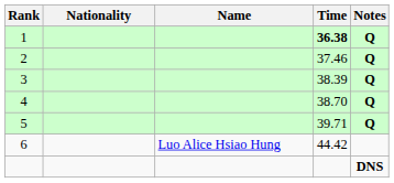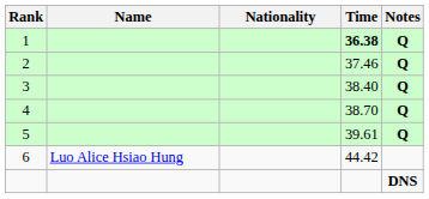 <table class="wikitable sortable" style="text-align:center">
 <tr>
 <th>Rank</th>
+<th style="width:180px">Name</th>
 <th style="width:125px">Nationality</th>
-<th style="width:180px">Name</th>
 <th>Time</th>
 <th>Notes</th>
 </tr>
 <tr style="background:#cfc;">
 <td>1</td>
 <td style="text-align:left;"></td>
 <td style="text-align:left;"></td>
 <td><strong>36.38</strong></td>
 <td><strong>Q</strong></td>
 </tr>
 <tr style="background:#cfc;">
 <td>2</td>
 <td style="text-align:left;"></td>
 <td style="text-align:left;"></td>
 <td>37.46</td>
 <td><strong>Q</strong></td>
 </tr>
 <tr style="background:#cfc;">
 <td>3</td>
 <td style="text-align:left;"></td>
 <td style="text-align:left;"></td>
-<td>38.39</td>
+<td>38.40</td>
 <td><strong>Q</strong></td>
 </tr>
 <tr style="background:#cfc;">
 <td>4</td>
 <td style="text-align:left;"></td>
 <td style="text-align:left;"></td>
 <td>38.70</td>
 <td><strong>Q</strong></td>
 </tr>
 <tr style="background:#cfc;">
 <td>5</td>
 <td style="text-align:left;"></td>
 <td style="text-align:left;"></td>
-<td>39.71</td>
+<td>39.61</td>
 <td><strong>Q</strong></td>
 </tr>
 <tr>
 <td>6</td>
+<td style="text-align:left;"><a href='#'>Luo Alice Hsiao Hung</a></td>
 <td style="text-align:left;"></td>
-<td style="text-align:left;"><a href='#'>Luo Alice Hsiao Hung</a></td>
 <td>44.42</td>
 <td></td>
 </tr>
 <tr>
 <td></td>
 <td style="text-align:left;"></td>
 <td style="text-align:left;"></td>
 <td></td>
 <td><strong>DNS</strong></td>
 </tr>
 </table>
